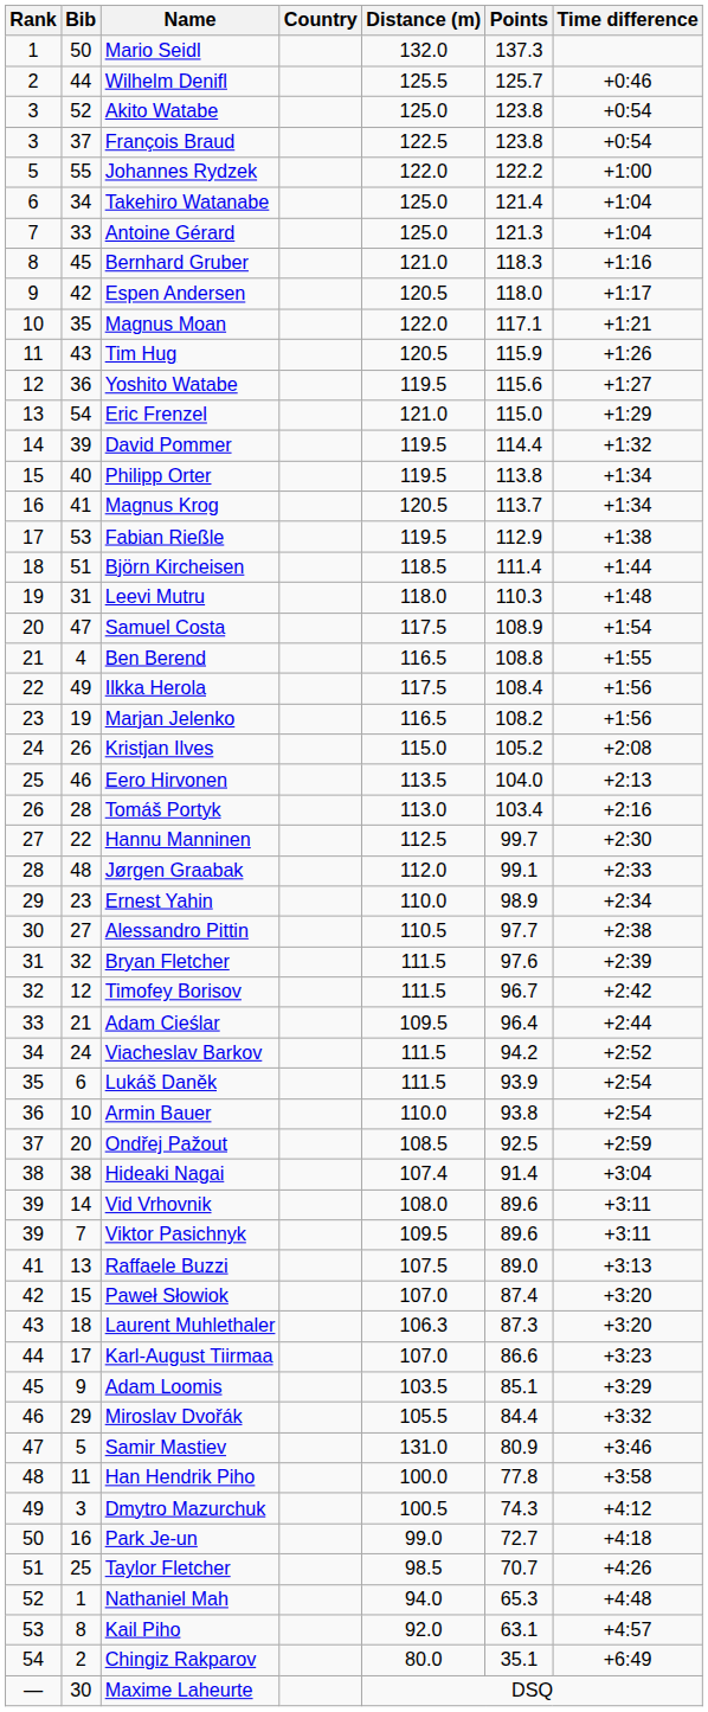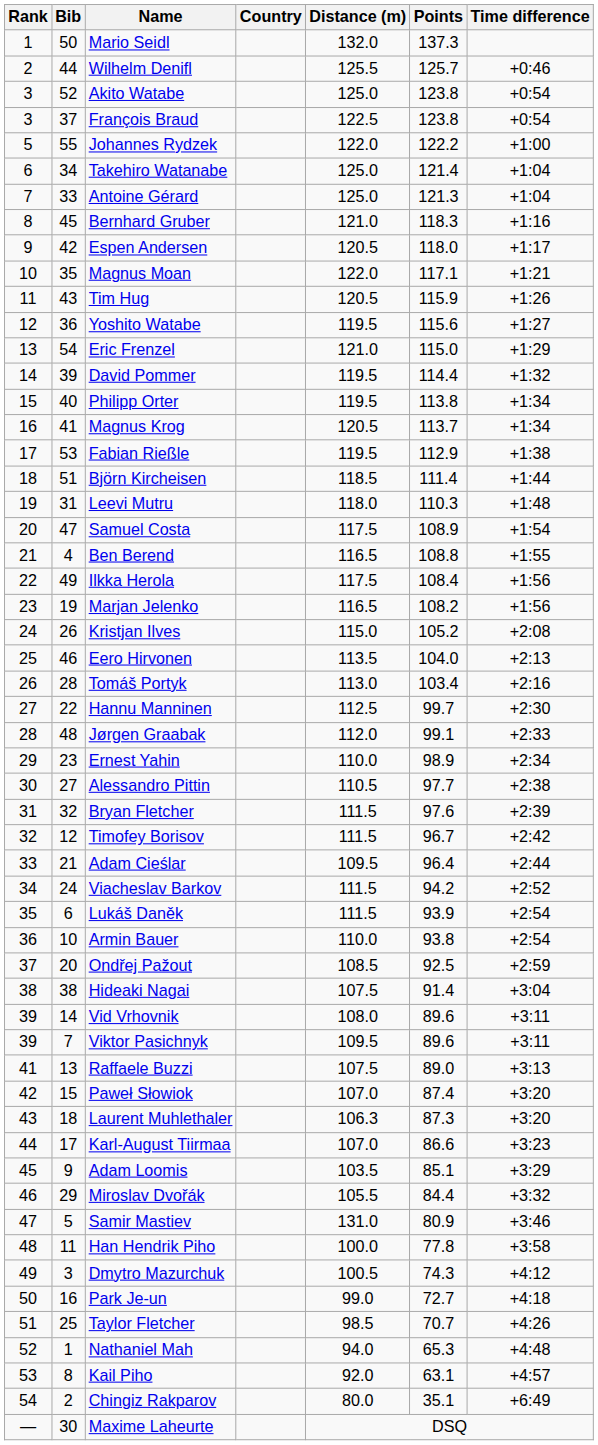 <table class="wikitable sortable" style="text-align:center">
 <tr>
 <th>Rank</th>
 <th>Bib</th>
 <th>Name</th>
 <th>Country</th>
 <th>Distance (m)</th>
 <th>Points</th>
 <th>Time difference</th>
 </tr>
 <tr>
 <td>1</td>
 <td>50</td>
 <td align=left><a href='#'>Mario Seidl</a></td>
 <td align=left></td>
 <td>132.0</td>
 <td>137.3</td>
 <td></td>
 </tr>
 <tr>
 <td>2</td>
 <td>44</td>
 <td align=left><a href='#'>Wilhelm Denifl</a></td>
 <td align=left></td>
 <td>125.5</td>
 <td>125.7</td>
 <td>+0:46</td>
 </tr>
 <tr>
 <td>3</td>
 <td>52</td>
 <td align=left><a href='#'>Akito Watabe</a></td>
 <td align=left></td>
 <td>125.0</td>
 <td>123.8</td>
 <td>+0:54</td>
 </tr>
 <tr>
 <td>3</td>
 <td>37</td>
 <td align=left><a href='#'>François Braud</a></td>
 <td align=left></td>
 <td>122.5</td>
 <td>123.8</td>
 <td>+0:54</td>
 </tr>
 <tr>
 <td>5</td>
 <td>55</td>
 <td align=left><a href='#'>Johannes Rydzek</a></td>
 <td align=left></td>
 <td>122.0</td>
 <td>122.2</td>
 <td>+1:00</td>
 </tr>
 <tr>
 <td>6</td>
 <td>34</td>
 <td align=left><a href='#'>Takehiro Watanabe</a></td>
 <td align=left></td>
 <td>125.0</td>
 <td>121.4</td>
 <td>+1:04</td>
 </tr>
 <tr>
 <td>7</td>
 <td>33</td>
 <td align=left><a href='#'>Antoine Gérard</a></td>
 <td align=left></td>
 <td>125.0</td>
 <td>121.3</td>
 <td>+1:04</td>
 </tr>
 <tr>
 <td>8</td>
 <td>45</td>
 <td align=left><a href='#'>Bernhard Gruber</a></td>
 <td align=left></td>
 <td>121.0</td>
 <td>118.3</td>
 <td>+1:16</td>
 </tr>
 <tr>
 <td>9</td>
 <td>42</td>
 <td align=left><a href='#'>Espen Andersen</a></td>
 <td align=left></td>
 <td>120.5</td>
 <td>118.0</td>
 <td>+1:17</td>
 </tr>
 <tr>
 <td>10</td>
 <td>35</td>
 <td align=left><a href='#'>Magnus Moan</a></td>
 <td align=left></td>
 <td>122.0</td>
 <td>117.1</td>
 <td>+1:21</td>
 </tr>
 <tr>
 <td>11</td>
 <td>43</td>
 <td align=left><a href='#'>Tim Hug</a></td>
 <td align=left></td>
 <td>120.5</td>
 <td>115.9</td>
 <td>+1:26</td>
 </tr>
 <tr>
 <td>12</td>
 <td>36</td>
 <td align=left><a href='#'>Yoshito Watabe</a></td>
 <td align=left></td>
 <td>119.5</td>
 <td>115.6</td>
 <td>+1:27</td>
 </tr>
 <tr>
 <td>13</td>
 <td>54</td>
 <td align=left><a href='#'>Eric Frenzel</a></td>
 <td align=left></td>
 <td>121.0</td>
 <td>115.0</td>
 <td>+1:29</td>
 </tr>
 <tr>
 <td>14</td>
 <td>39</td>
 <td align=left><a href='#'>David Pommer</a></td>
 <td align=left></td>
 <td>119.5</td>
 <td>114.4</td>
 <td>+1:32</td>
 </tr>
 <tr>
 <td>15</td>
 <td>40</td>
 <td align=left><a href='#'>Philipp Orter</a></td>
 <td align=left></td>
 <td>119.5</td>
 <td>113.8</td>
 <td>+1:34</td>
 </tr>
 <tr>
 <td>16</td>
 <td>41</td>
 <td align=left><a href='#'>Magnus Krog</a></td>
 <td align=left></td>
 <td>120.5</td>
 <td>113.7</td>
 <td>+1:34</td>
 </tr>
 <tr>
 <td>17</td>
 <td>53</td>
 <td align=left><a href='#'>Fabian Rießle</a></td>
 <td align=left></td>
 <td>119.5</td>
 <td>112.9</td>
 <td>+1:38</td>
 </tr>
 <tr>
 <td>18</td>
 <td>51</td>
 <td align=left><a href='#'>Björn Kircheisen</a></td>
 <td align=left></td>
 <td>118.5</td>
 <td>111.4</td>
 <td>+1:44</td>
 </tr>
 <tr>
 <td>19</td>
 <td>31</td>
 <td align=left><a href='#'>Leevi Mutru</a></td>
 <td align=left></td>
 <td>118.0</td>
 <td>110.3</td>
 <td>+1:48</td>
 </tr>
 <tr>
 <td>20</td>
 <td>47</td>
 <td align=left><a href='#'>Samuel Costa</a></td>
 <td align=left></td>
 <td>117.5</td>
 <td>108.9</td>
 <td>+1:54</td>
 </tr>
 <tr>
 <td>21</td>
 <td>4</td>
 <td align=left><a href='#'>Ben Berend</a></td>
 <td align=left></td>
 <td>116.5</td>
 <td>108.8</td>
 <td>+1:55</td>
 </tr>
 <tr>
 <td>22</td>
 <td>49</td>
 <td align=left><a href='#'>Ilkka Herola</a></td>
 <td align=left></td>
 <td>117.5</td>
 <td>108.4</td>
 <td>+1:56</td>
 </tr>
 <tr>
 <td>23</td>
 <td>19</td>
 <td align=left><a href='#'>Marjan Jelenko</a></td>
 <td align=left></td>
 <td>116.5</td>
 <td>108.2</td>
 <td>+1:56</td>
 </tr>
 <tr>
 <td>24</td>
 <td>26</td>
 <td align=left><a href='#'>Kristjan Ilves</a></td>
 <td align=left></td>
 <td>115.0</td>
 <td>105.2</td>
 <td>+2:08</td>
 </tr>
 <tr>
 <td>25</td>
 <td>46</td>
 <td align=left><a href='#'>Eero Hirvonen</a></td>
 <td align=left></td>
 <td>113.5</td>
 <td>104.0</td>
 <td>+2:13</td>
 </tr>
 <tr>
 <td>26</td>
 <td>28</td>
 <td align=left><a href='#'>Tomáš Portyk</a></td>
 <td align=left></td>
 <td>113.0</td>
 <td>103.4</td>
 <td>+2:16</td>
 </tr>
 <tr>
 <td>27</td>
 <td>22</td>
 <td align=left><a href='#'>Hannu Manninen</a></td>
 <td align=left></td>
 <td>112.5</td>
 <td>99.7</td>
 <td>+2:30</td>
 </tr>
 <tr>
 <td>28</td>
 <td>48</td>
 <td align=left><a href='#'>Jørgen Graabak</a></td>
 <td align=left></td>
 <td>112.0</td>
 <td>99.1</td>
 <td>+2:33</td>
 </tr>
 <tr>
 <td>29</td>
 <td>23</td>
 <td align=left><a href='#'>Ernest Yahin</a></td>
 <td align=left></td>
 <td>110.0</td>
 <td>98.9</td>
 <td>+2:34</td>
 </tr>
 <tr>
 <td>30</td>
 <td>27</td>
 <td align=left><a href='#'>Alessandro Pittin</a></td>
 <td align=left></td>
 <td>110.5</td>
 <td>97.7</td>
 <td>+2:38</td>
 </tr>
 <tr>
 <td>31</td>
 <td>32</td>
 <td align=left><a href='#'>Bryan Fletcher</a></td>
 <td align=left></td>
 <td>111.5</td>
 <td>97.6</td>
 <td>+2:39</td>
 </tr>
 <tr>
 <td>32</td>
 <td>12</td>
 <td align=left><a href='#'>Timofey Borisov</a></td>
 <td align=left></td>
 <td>111.5</td>
 <td>96.7</td>
 <td>+2:42</td>
 </tr>
 <tr>
 <td>33</td>
 <td>21</td>
 <td align=left><a href='#'>Adam Cieślar</a></td>
 <td align=left></td>
 <td>109.5</td>
 <td>96.4</td>
 <td>+2:44</td>
 </tr>
 <tr>
 <td>34</td>
 <td>24</td>
 <td align=left><a href='#'>Viacheslav Barkov</a></td>
 <td align=left></td>
 <td>111.5</td>
 <td>94.2</td>
 <td>+2:52</td>
 </tr>
 <tr>
 <td>35</td>
 <td>6</td>
 <td align=left><a href='#'>Lukáš Daněk</a></td>
 <td align=left></td>
 <td>111.5</td>
 <td>93.9</td>
 <td>+2:54</td>
 </tr>
 <tr>
 <td>36</td>
 <td>10</td>
 <td align=left><a href='#'>Armin Bauer</a></td>
 <td align=left></td>
 <td>110.0</td>
 <td>93.8</td>
 <td>+2:54</td>
 </tr>
 <tr>
 <td>37</td>
 <td>20</td>
 <td align=left><a href='#'>Ondřej Pažout</a></td>
 <td align=left></td>
 <td>108.5</td>
 <td>92.5</td>
 <td>+2:59</td>
 </tr>
 <tr>
 <td>38</td>
 <td>38</td>
 <td align=left><a href='#'>Hideaki Nagai</a></td>
 <td align=left></td>
-<td>107.4</td>
+<td>107.5</td>
 <td>91.4</td>
 <td>+3:04</td>
 </tr>
 <tr>
 <td>39</td>
 <td>14</td>
 <td align=left><a href='#'>Vid Vrhovnik</a></td>
 <td align=left></td>
 <td>108.0</td>
 <td>89.6</td>
 <td>+3:11</td>
 </tr>
 <tr>
 <td>39</td>
 <td>7</td>
 <td align=left><a href='#'>Viktor Pasichnyk</a></td>
 <td align=left></td>
 <td>109.5</td>
 <td>89.6</td>
 <td>+3:11</td>
 </tr>
 <tr>
 <td>41</td>
 <td>13</td>
 <td align=left><a href='#'>Raffaele Buzzi</a></td>
 <td align=left></td>
 <td>107.5</td>
 <td>89.0</td>
 <td>+3:13</td>
 </tr>
 <tr>
 <td>42</td>
 <td>15</td>
 <td align=left><a href='#'>Paweł Słowiok</a></td>
 <td align=left></td>
 <td>107.0</td>
 <td>87.4</td>
 <td>+3:20</td>
 </tr>
 <tr>
 <td>43</td>
 <td>18</td>
 <td align=left><a href='#'>Laurent Muhlethaler</a></td>
 <td align=left></td>
 <td>106.3</td>
 <td>87.3</td>
 <td>+3:20</td>
 </tr>
 <tr>
 <td>44</td>
 <td>17</td>
 <td align=left><a href='#'>Karl-August Tiirmaa</a></td>
 <td align=left></td>
 <td>107.0</td>
 <td>86.6</td>
 <td>+3:23</td>
 </tr>
 <tr>
 <td>45</td>
 <td>9</td>
 <td align=left><a href='#'>Adam Loomis</a></td>
 <td align=left></td>
 <td>103.5</td>
 <td>85.1</td>
 <td>+3:29</td>
 </tr>
 <tr>
 <td>46</td>
 <td>29</td>
 <td align=left><a href='#'>Miroslav Dvořák</a></td>
 <td align=left></td>
 <td>105.5</td>
 <td>84.4</td>
 <td>+3:32</td>
 </tr>
 <tr>
 <td>47</td>
 <td>5</td>
 <td align=left><a href='#'>Samir Mastiev</a></td>
 <td align=left></td>
 <td>131.0</td>
 <td>80.9</td>
 <td>+3:46</td>
 </tr>
 <tr>
 <td>48</td>
 <td>11</td>
 <td align=left><a href='#'>Han Hendrik Piho</a></td>
 <td align=left></td>
 <td>100.0</td>
 <td>77.8</td>
 <td>+3:58</td>
 </tr>
 <tr>
 <td>49</td>
 <td>3</td>
 <td align=left><a href='#'>Dmytro Mazurchuk</a></td>
 <td align=left></td>
 <td>100.5</td>
 <td>74.3</td>
 <td>+4:12</td>
 </tr>
 <tr>
 <td>50</td>
 <td>16</td>
 <td align=left><a href='#'>Park Je-un</a></td>
 <td align=left></td>
 <td>99.0</td>
 <td>72.7</td>
 <td>+4:18</td>
 </tr>
 <tr>
 <td>51</td>
 <td>25</td>
 <td align=left><a href='#'>Taylor Fletcher</a></td>
 <td align=left></td>
 <td>98.5</td>
 <td>70.7</td>
 <td>+4:26</td>
 </tr>
 <tr>
 <td>52</td>
 <td>1</td>
 <td align=left><a href='#'>Nathaniel Mah</a></td>
 <td align=left></td>
 <td>94.0</td>
 <td>65.3</td>
 <td>+4:48</td>
 </tr>
 <tr>
 <td>53</td>
 <td>8</td>
 <td align=left><a href='#'>Kail Piho</a></td>
 <td align=left></td>
 <td>92.0</td>
 <td>63.1</td>
 <td>+4:57</td>
 </tr>
 <tr>
 <td>54</td>
 <td>2</td>
 <td align=left><a href='#'>Chingiz Rakparov</a></td>
 <td align=left></td>
 <td>80.0</td>
 <td>35.1</td>
 <td>+6:49</td>
 </tr>
 <tr>
 <td>—</td>
 <td>30</td>
 <td align=left><a href='#'>Maxime Laheurte</a></td>
 <td align=left></td>
 <td colspan=3>DSQ</td>
 </tr>
 </table>
